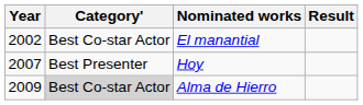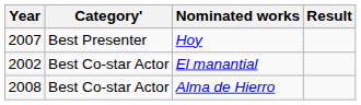 <table class="wikitable">
 <tr>
 <th>Year</th>
 <th>Category'</th>
 <th>Nominated works</th>
 <th>Result</th>
 </tr>
 <tr>
+<td>2007</td>
+<td>Best Presenter</td>
+<td><em><a href='#'>Hoy</a></em></td>
+<td></td>
+</tr>
+<tr>
 <td>2002</td>
 <td>Best Co-star Actor</td>
 <td><em> <a href='#'>El manantial</a> </em></td>
 <td></td>
 </tr>
 <tr>
-<td>2007</td>
-<td>Best Presenter</td>
-<td><em><a href='#'>Hoy</a></em></td>
-<td></td>
-</tr>
-<tr>
-<td>2009</td>
-<td style="background: lightgrey;">Best Co-star Actor</td>
+<td>2008</td>
+<td>Best Co-star Actor</td>
 <td><em><a href='#'>Alma de Hierro</a></em></td>
 <td></td>
 </tr>
 </table>
